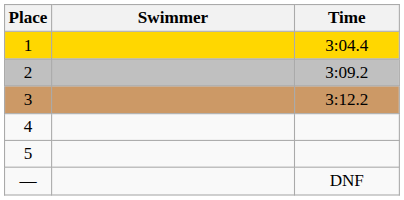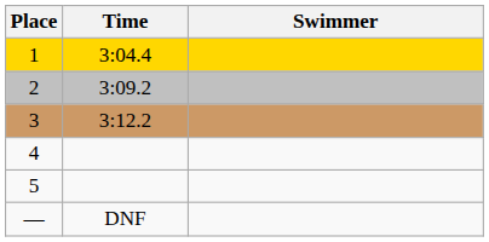 <table class=wikitable style="text-align:center">
 <tr>
 <th>Place</th>
+<th width=90>Time</th>
 <th width=220>Swimmer</th>
-<th width=90>Time</th>
 </tr>
 <tr bgcolor=gold>
 <td>1</td>
+<td>3:04.4</td>
 <td align=left></td>
-<td>3:04.4</td>
 </tr>
 <tr bgcolor=silver>
 <td>2</td>
+<td>3:09.2</td>
 <td align=left></td>
-<td>3:09.2</td>
 </tr>
 <tr bgcolor=cc9966>
 <td>3</td>
+<td>3:12.2</td>
 <td align=left></td>
-<td>3:12.2</td>
 </tr>
 <tr>
 <td>4</td>
+<td></td>
 <td align=left></td>
-<td></td>
 </tr>
 <tr>
 <td>5</td>
+<td></td>
 <td align=left></td>
-<td></td>
 </tr>
 <tr>
 <td>—</td>
+<td>DNF</td>
 <td align=left></td>
-<td>DNF</td>
 </tr>
 </table>
